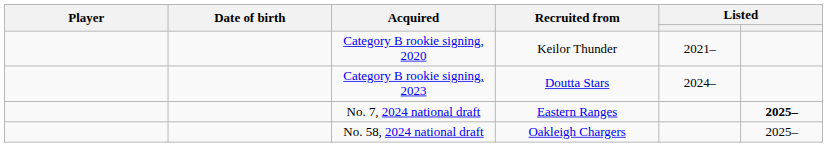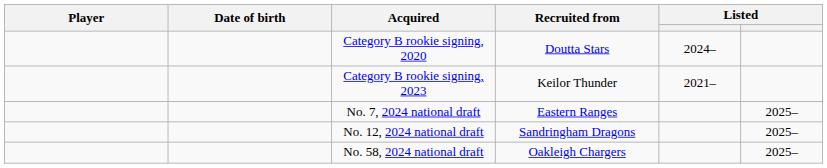 <table class="wikitable sortable" style="text-align:center; width:80%;">
 <tr>
 <th rowspan="2" style="width:10%">Player</th>
 <th rowspan="2" style="width:10%">Date of birth</th>
 <th rowspan="2" style="width:10%">Acquired</th>
 <th rowspan="2" style="width:10%">Recruited from</th>
 <th colspan="2" style="width:10%">Listed</th>
 </tr>
 <tr>
 <th style="width=5%;"></th>
 <th style="width=5%;"></th>
 </tr>
 <tr>
 <td align=left></td>
 <td></td>
 <td><a href='#'>Category B rookie signing, 2020</a></td>
-<td>Keilor Thunder</td>
-<td>2021–</td>
+<td><a href='#'>Doutta Stars</a></td>
+<td>2024–</td>
 <td></td>
 </tr>
 <tr>
 <td align=left></td>
 <td></td>
 <td><a href='#'>Category B rookie signing, 2023</a></td>
-<td><a href='#'>Doutta Stars</a></td>
-<td>2024–</td>
+<td>Keilor Thunder</td>
+<td>2021–</td>
 <td></td>
 </tr>
 <tr>
 <td align=left></td>
 <td></td>
 <td>No. 7, <a href='#'>2024 national draft</a></td>
 <td><a href='#'>Eastern Ranges</a></td>
 <td></td>
-<td><strong>2025–</strong></td>
+<td>2025–</td>
+</tr>
+<tr>
+<td align=left></td>
+<td></td>
+<td>No. 12, <a href='#'>2024 national draft</a></td>
+<td><a href='#'>Sandringham Dragons</a></td>
+<td></td>
+<td>2025–</td>
 </tr>
 <tr>
 <td align=left></td>
 <td></td>
 <td>No. 58, <a href='#'>2024 national draft</a></td>
 <td><a href='#'>Oakleigh Chargers</a></td>
 <td></td>
 <td>2025–</td>
 </tr>
 </table>
